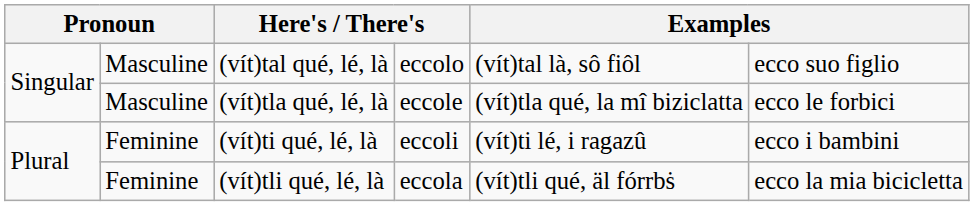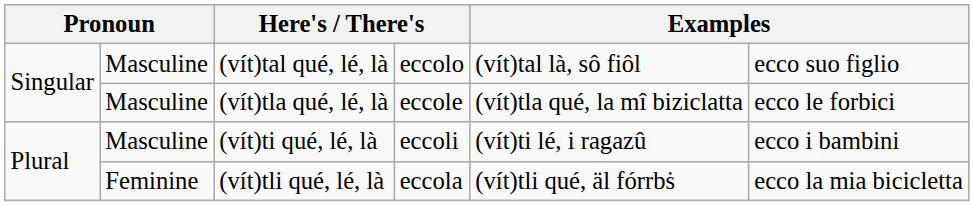 <table class="wikitable">
 <tr>
 <th colspan="2">Pronoun</th>
 <th colspan="2">Here's / There's</th>
 <th colspan="2">Examples</th>
 </tr>
 <tr>
 <td rowspan="2">Singular</td>
 <td>Masculine</td>
 <td>(vít)tal qué, lé, là</td>
 <td>eccolo</td>
 <td>(vít)tal là, sô fiôl</td>
 <td>ecco suo figlio</td>
 </tr>
 <tr>
 <td>Masculine</td>
 <td>(vít)tla qué, lé, là</td>
 <td>eccole</td>
 <td>(vít)tla qué, la mî biziclatta</td>
 <td>ecco le forbici</td>
 </tr>
 <tr>
 <td rowspan="2">Plural</td>
-<td>Feminine</td>
+<td>Masculine</td>
 <td>(vít)ti qué, lé, là</td>
 <td>eccoli</td>
 <td>(vít)ti lé, i ragazû</td>
 <td>ecco i bambini</td>
 </tr>
 <tr>
 <td>Feminine</td>
 <td>(vít)tli qué, lé, là</td>
 <td>eccola</td>
 <td>(vít)tli qué, äl fórrbṡ</td>
 <td>ecco la mia bicicletta</td>
 </tr>
 </table>
